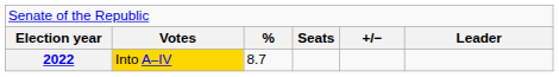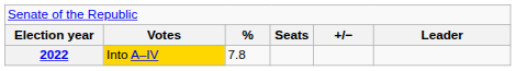 <table class="wikitable" style="width:50%; border:1px #aaf solid;">
 <tr>
 <td colspan=6><a href='#'>Senate of the Republic</a></td>
 </tr>
 <tr>
 <th width=13%>Election year</th>
 <th width=16%>Votes</th>
 <th width=6%>%</th>
 <th width=1%>Seats</th>
 <th width=8%>+/−</th>
 <th width=18%>Leader</th>
 </tr>
 <tr>
 <th><a href='#'>2022</a></th>
 <td style="background: gold;">Into <a href='#'>A–IV</a></td>
-<td>8.7</td>
+<td>7.8</td>
 <td></td>
 <td></td>
 <td></td>
 </tr>
 </table>
